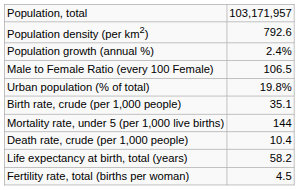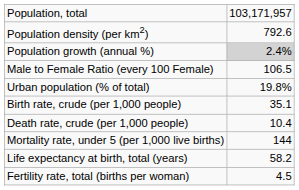 <table class="wikitable">
 <tr>
 <td>Population, total</td>
 <td style="text-align: right;">103,171,957</td>
 </tr>
 <tr>
 <td>Population density (per km<sup>2</sup>)</td>
 <td style="text-align: right;">792.6</td>
 </tr>
 <tr>
 <td>Population growth (annual %)</td>
-<td style="text-align: right;">2.4%</td>
+<td style="background: lightgrey; text-align: right;">2.4%</td>
 </tr>
 <tr>
 <td>Male to Female Ratio (every 100 Female)</td>
 <td style="text-align: right;">106.5</td>
 </tr>
 <tr>
 <td>Urban population (% of total)</td>
 <td style="text-align: right;">19.8%</td>
 </tr>
 <tr>
 <td>Birth rate, crude (per 1,000 people)</td>
 <td style="text-align: right;">35.1</td>
 </tr>
 <tr>
+<td>Death rate, crude (per 1,000 people)</td>
+<td style="text-align: right;">10.4</td>
+</tr>
+<tr>
 <td>Mortality rate, under 5 (per 1,000 live births)</td>
 <td style="text-align: right;">144</td>
-</tr>
-<tr>
-<td>Death rate, crude (per 1,000 people)</td>
-<td style="text-align: right;">10.4</td>
 </tr>
 <tr>
 <td>Life expectancy at birth, total (years)</td>
 <td style="text-align: right;">58.2</td>
 </tr>
 <tr>
 <td>Fertility rate, total (births per woman)</td>
 <td style="text-align: right;">4.5</td>
 </tr>
 </table>
